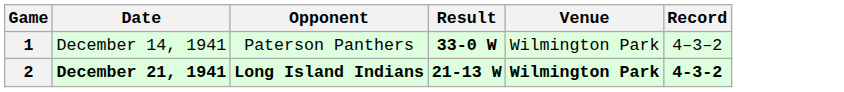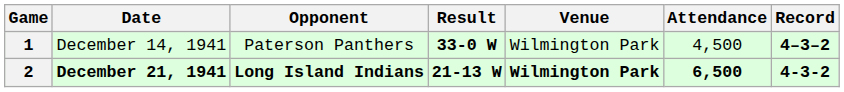 <table class="wikitable" style="text-align:center">
 <tr>
 <th>Game</th>
 <th>Date</th>
 <th>Opponent</th>
 <th>Result</th>
 <th>Venue</th>
+<th>Attendance</th>
 <th>Record</th>
 </tr>
 <tr style="background:#dfd;">
 <th scope="row">1</th>
 <td>December 14, 1941</td>
 <td>Paterson Panthers</td>
 <td><strong>33-0 W</strong></td>
 <td>Wilmington Park</td>
-<td>4–3–2</td>
+<td>4,500</td>
+<td><strong>4–3–2</strong></td>
 </tr>
 <tr style="background:#dfd;">
 <th scope="row">2</th>
 <td><strong>December 21, 1941</strong></td>
 <td><strong>Long Island Indians</strong></td>
 <td><strong>21-13 W</strong></td>
 <td><strong>Wilmington Park</strong></td>
+<td><strong>6,500</strong></td>
 <td><strong>4-3-2</strong></td>
 </tr>
 </table>
